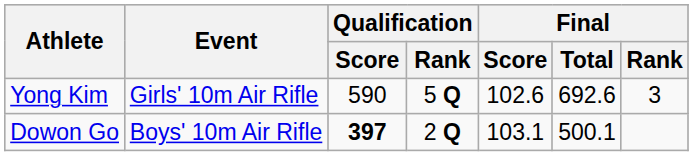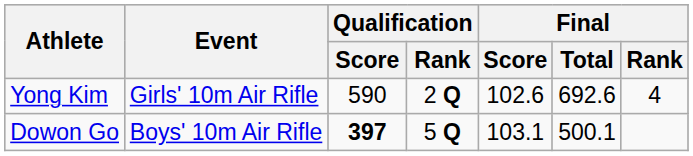 <table class="wikitable" style="font-size:90%">
 <tr>
 <th rowspan="2">Athlete</th>
 <th rowspan="2">Event</th>
 <th colspan="2">Qualification</th>
 <th colspan="3">Final</th>
 </tr>
 <tr>
 <th>Score</th>
 <th>Rank</th>
 <th>Score</th>
 <th>Total</th>
 <th>Rank</th>
 </tr>
 <tr>
 <td><a href='#'>Yong Kim</a></td>
 <td><a href='#'>Girls' 10m Air Rifle</a></td>
 <td align=center>590</td>
-<td align=center>5 <strong>Q</strong></td>
+<td align=center>2 <strong>Q</strong></td>
 <td align=center>102.6</td>
 <td align=center>692.6</td>
-<td align=center>3</td>
+<td align=center>4</td>
 </tr>
 <tr>
 <td><a href='#'>Dowon Go</a></td>
 <td><a href='#'>Boys' 10m Air Rifle</a></td>
 <td align=center><strong>397</strong></td>
-<td align=center>2 <strong>Q</strong></td>
+<td align=center>5 <strong>Q</strong></td>
 <td align=center>103.1</td>
 <td align=center>500.1</td>
 <td align=center></td>
 </tr>
 </table>
